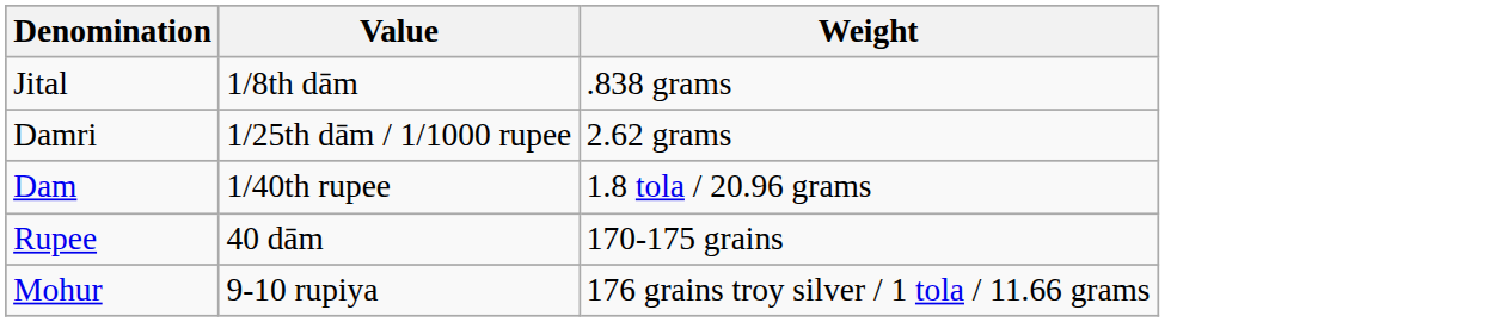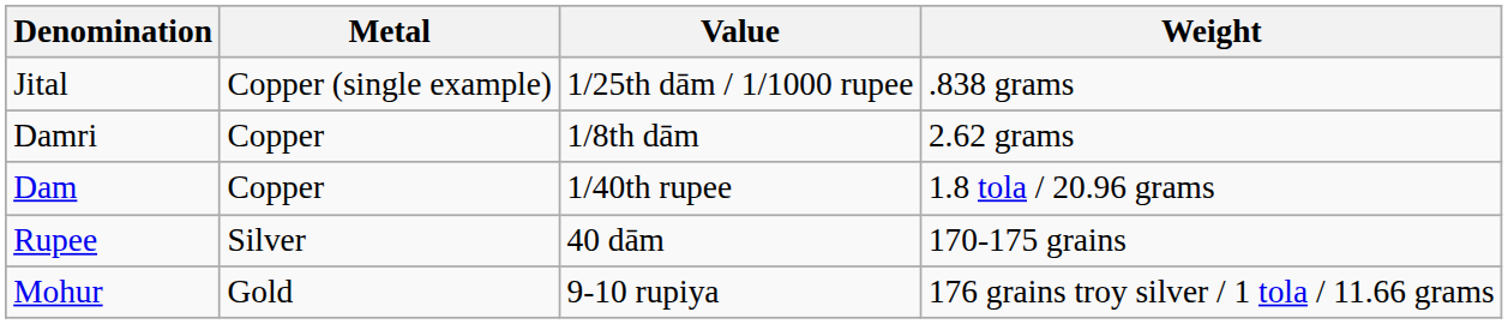 <table class="wikitable">
 <tr>
 <th>Denomination</th>
+<th>Metal</th>
 <th>Value</th>
 <th>Weight</th>
 </tr>
 <tr>
 <td>Jital</td>
-<td>1/8th dām</td>
+<td>Copper (single example)</td>
+<td>1/25th dām / 1/1000 rupee</td>
 <td>.838 grams</td>
 </tr>
 <tr>
 <td>Damri</td>
-<td>1/25th dām / 1/1000 rupee</td>
+<td>Copper</td>
+<td>1/8th dām</td>
 <td>2.62 grams</td>
 </tr>
 <tr>
 <td><a href='#'>Dam</a></td>
+<td>Copper</td>
 <td>1/40th rupee</td>
 <td>1.8 <a href='#'>tola</a> / 20.96 grams</td>
 </tr>
 <tr>
 <td><a href='#'>Rupee</a></td>
+<td>Silver</td>
 <td>40 dām</td>
 <td>170-175 grains</td>
 </tr>
 <tr>
 <td><a href='#'>Mohur</a></td>
+<td>Gold</td>
 <td>9-10 rupiya</td>
 <td>176 grains troy silver / 1 <a href='#'>tola</a> / 11.66 grams</td>
 </tr>
 </table>
